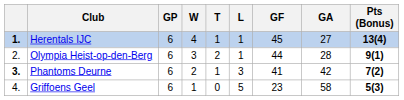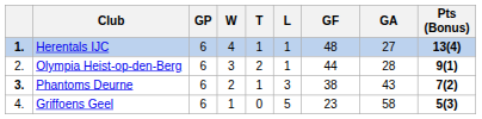 <table class="wikitable">
 <tr>
 <th width="30"></th>
 <th width="200">Club</th>
 <th width="30">GP</th>
 <th width="30">W</th>
 <th width="30">T</th>
 <th width="30">L</th>
 <th width="70">GF</th>
 <th width="70">GA</th>
 <th width="70">Pts (Bonus)</th>
 </tr>
 <tr bgcolor="#BCD2EE" align="center">
 <td><strong>1.</strong></td>
 <td align="left"><a href='#'>Herentals IJC</a></td>
 <td>6</td>
 <td>4</td>
 <td>1</td>
 <td>1</td>
-<td>45</td>
+<td>48</td>
 <td>27</td>
 <td><strong>13(4)</strong></td>
 </tr>
 <tr bgcolor="#FFFFFF" align="center">
 <td>2.</td>
 <td align="left"><a href='#'>Olympia Heist-op-den-Berg</a></td>
 <td>6</td>
 <td>3</td>
 <td>2</td>
 <td>1</td>
 <td>44</td>
 <td>28</td>
 <td><strong>9(1)</strong></td>
 </tr>
 <tr bgcolor="#FFFFFF" align="center">
 <td><strong>3.</strong></td>
 <td align="left"><a href='#'>Phantoms Deurne</a></td>
 <td>6</td>
 <td>2</td>
 <td>1</td>
 <td>3</td>
-<td>41</td>
-<td>42</td>
+<td>38</td>
+<td>43</td>
 <td><strong>7(2)</strong></td>
 </tr>
 <tr bgcolor="#FFFFFF" align="center">
 <td>4.</td>
 <td align="left"><a href='#'>Griffoens Geel</a></td>
 <td>6</td>
 <td>1</td>
 <td>0</td>
 <td>5</td>
 <td>23</td>
 <td>58</td>
 <td><strong>5(3)</strong></td>
 </tr>
 </table>
